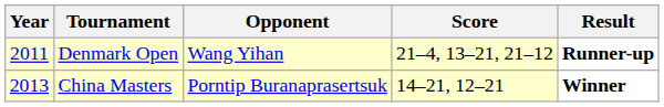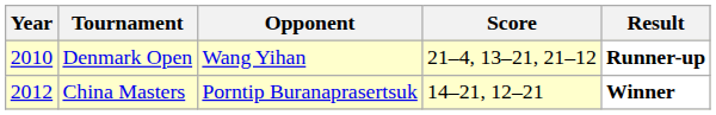 <table class="sortable wikitable" style="font-size: 90%;">
 <tr>
 <th>Year</th>
 <th>Tournament</th>
 <th>Opponent</th>
 <th>Score</th>
 <th>Result</th>
 </tr>
 <tr style="background:#FFFFCC">
-<td align="center"><a href='#'>2011</a></td>
+<td align="center"><a href='#'>2010</a></td>
 <td align="left"><a href='#'>Denmark Open</a></td>
 <td align="left"> <a href='#'>Wang Yihan</a></td>
 <td align="left">21–4, 13–21, 21–12</td>
 <td style="text-align:left; background:white"> <strong>Runner-up</strong></td>
 </tr>
 <tr style="background:#FFFFCC">
-<td align="center"><a href='#'>2013</a></td>
+<td align="center"><a href='#'>2012</a></td>
 <td align="left"><a href='#'>China Masters</a></td>
 <td align="left"> <a href='#'>Porntip Buranaprasertsuk</a></td>
 <td align="left">14–21, 12–21</td>
 <td style="text-align:left; background:white"> <strong>Winner</strong></td>
 </tr>
 </table>
